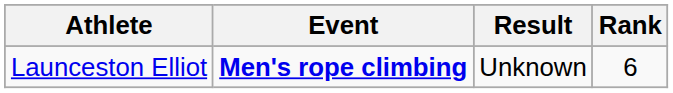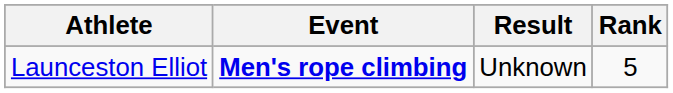 <table class=wikitable style=font-size:90%;text-align:center>
 <tr>
 <th>Athlete</th>
 <th>Event</th>
 <th>Result</th>
 <th>Rank</th>
 </tr>
 <tr>
 <td><a href='#'>Launceston Elliot</a></td>
 <td><strong><a href='#'>Men's rope climbing</a></strong></td>
 <td>Unknown</td>
-<td>6</td>
+<td>5</td>
 </tr>
 </table>
